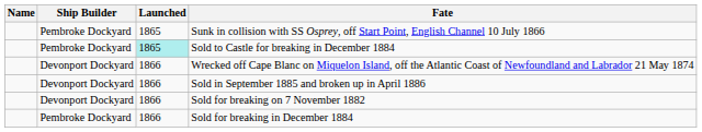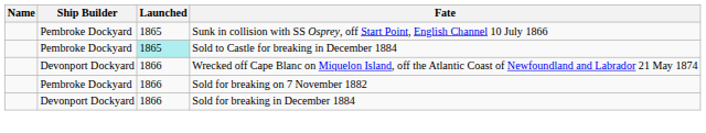 <table class="wikitable" style="text-align:left">
 <tr>
 <th>Name</th>
 <th>Ship Builder</th>
 <th>Launched</th>
 <th>Fate</th>
 </tr>
 <tr>
 <td></td>
 <td>Pembroke Dockyard</td>
 <td>1865</td>
 <td>Sunk in collision with SS <em>Osprey</em>, off <a href='#'>Start Point</a>, <a href='#'>English Channel</a> 10 July 1866</td>
 </tr>
 <tr>
 <td></td>
 <td>Pembroke Dockyard</td>
 <td style="background: paleturquoise;">1865</td>
 <td>Sold to Castle for breaking in December 1884</td>
 </tr>
 <tr>
 <td></td>
 <td>Devonport Dockyard</td>
 <td>1866</td>
 <td>Wrecked off Cape Blanc on <a href='#'>Miquelon Island</a>, off the Atlantic Coast of <a href='#'>Newfoundland and Labrador</a> 21 May 1874</td>
 </tr>
 <tr>
 <td></td>
-<td>Devonport Dockyard</td>
+<td>Pembroke Dockyard</td>
 <td>1866</td>
-<td>Sold in September 1885 and broken up in April 1886</td>
+<td>Sold for breaking on 7 November 1882</td>
 </tr>
 <tr>
 <td></td>
 <td>Devonport Dockyard</td>
 <td>1866</td>
-<td>Sold for breaking on 7 November 1882</td>
-</tr>
-<tr>
-<td></td>
-<td>Pembroke Dockyard</td>
-<td>1866</td>
 <td>Sold for breaking in December 1884</td>
 </tr>
 </table>
